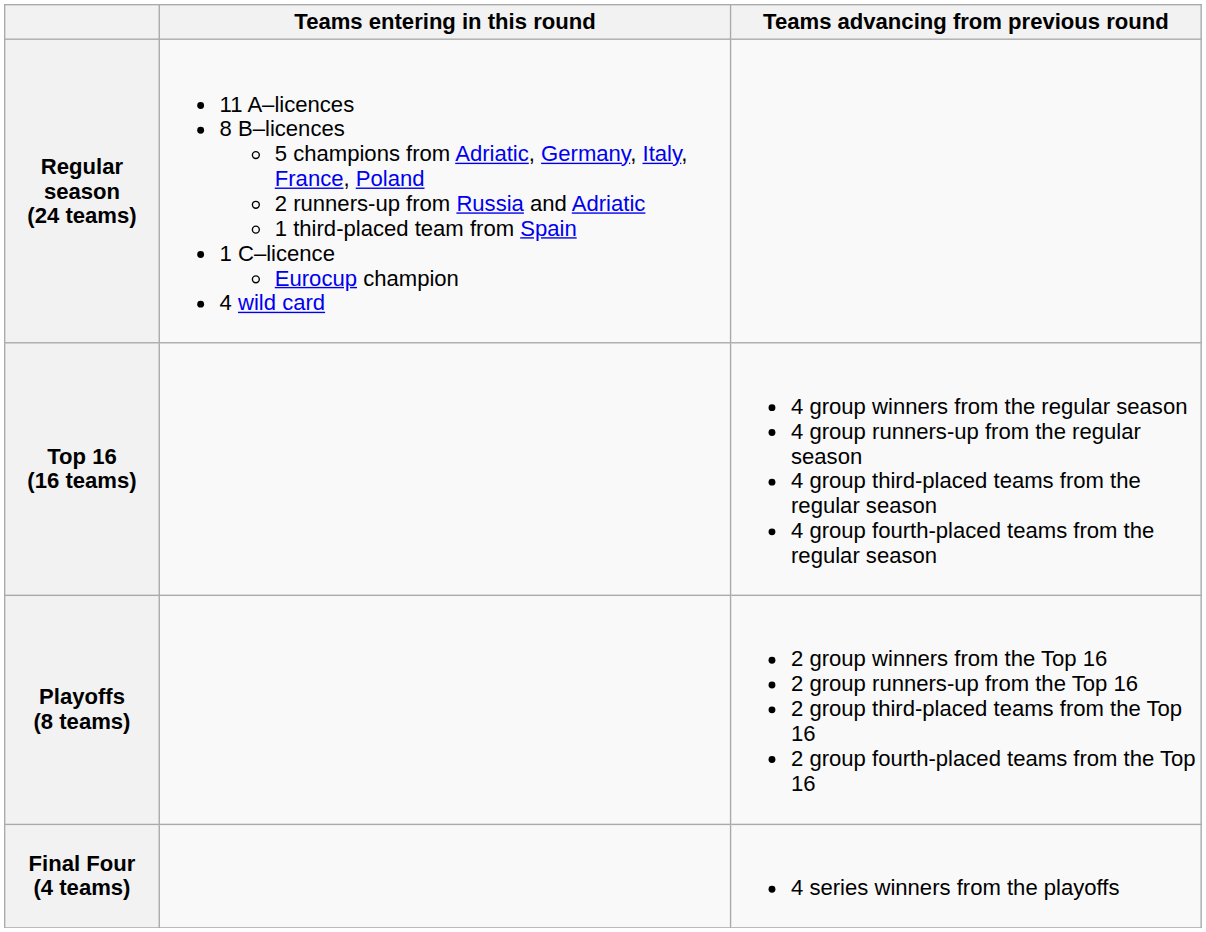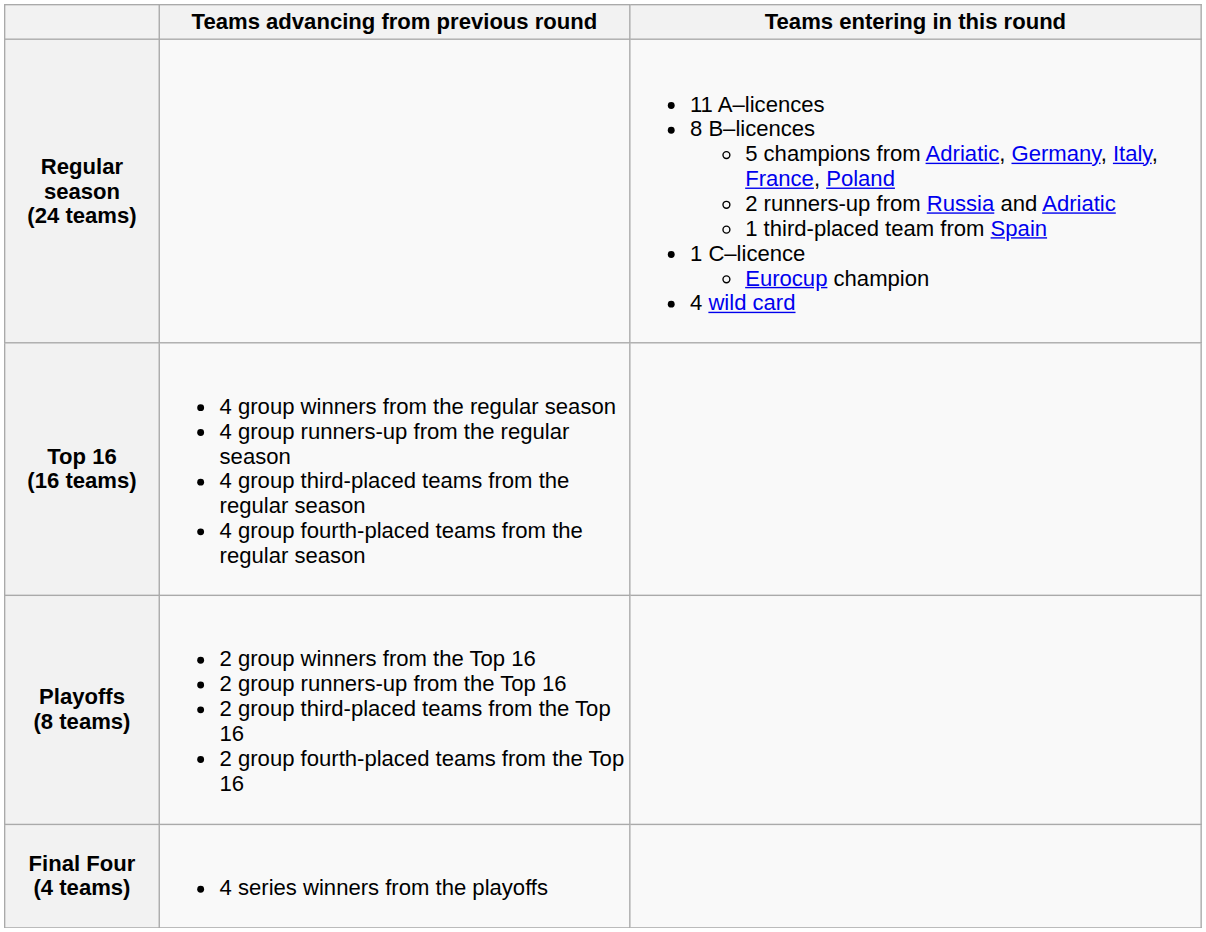 <table class="wikitable">
 <tr>
 <th></th>
+<th>Teams advancing from previous round</th>
 <th>Teams entering in this round</th>
-<th>Teams advancing from previous round</th>
 </tr>
 <tr>
 <th>Regular season<br>(24 teams)</th>
+<td></td>
 <td><br><ul><li>11 A–licences</li><li>8 B–licences<ul><li>5 champions from <a href='#'>Adriatic</a>, <a href='#'>Germany</a>, <a href='#'>Italy</a>, <a href='#'>France</a>, <a href='#'>Poland</a></li><li>2 runners-up from <a href='#'>Russia</a> and <a href='#'>Adriatic</a></li><li>1 third-placed team from <a href='#'>Spain</a></li></ul></li><li>1 C–licence<ul><li><a href='#'>Eurocup</a> champion</li></ul></li><li>4 <a href='#'>wild card</a></li></ul></td>
+</tr>
+<tr>
+<th>Top 16<br>(16 teams)</th>
+<td><br><ul><li>4 group winners from the regular season</li><li>4 group runners-up from the regular season</li><li>4 group third-placed teams from the regular season</li><li>4 group fourth-placed teams from the regular season</li></ul></td>
 <td></td>
 </tr>
 <tr>
-<th>Top 16<br>(16 teams)</th>
+<th>Playoffs<br>(8 teams)</th>
+<td><br><ul><li>2 group winners from the Top 16</li><li>2 group runners-up from the Top 16</li><li>2 group third-placed teams from the Top 16</li><li>2 group fourth-placed teams from the Top 16</li></ul></td>
 <td></td>
-<td><br><ul><li>4 group winners from the regular season</li><li>4 group runners-up from the regular season</li><li>4 group third-placed teams from the regular season</li><li>4 group fourth-placed teams from the regular season</li></ul></td>
-</tr>
-<tr>
-<th>Playoffs<br>(8 teams)</th>
-<td></td>
-<td><br><ul><li>2 group winners from the Top 16</li><li>2 group runners-up from the Top 16</li><li>2 group third-placed teams from the Top 16</li><li>2 group fourth-placed teams from the Top 16</li></ul></td>
 </tr>
 <tr>
 <th>Final Four<br>(4 teams)</th>
+<td><br><ul><li>4 series winners from the playoffs</li></ul></td>
 <td></td>
-<td><br><ul><li>4 series winners from the playoffs</li></ul></td>
 </tr>
 </table>
